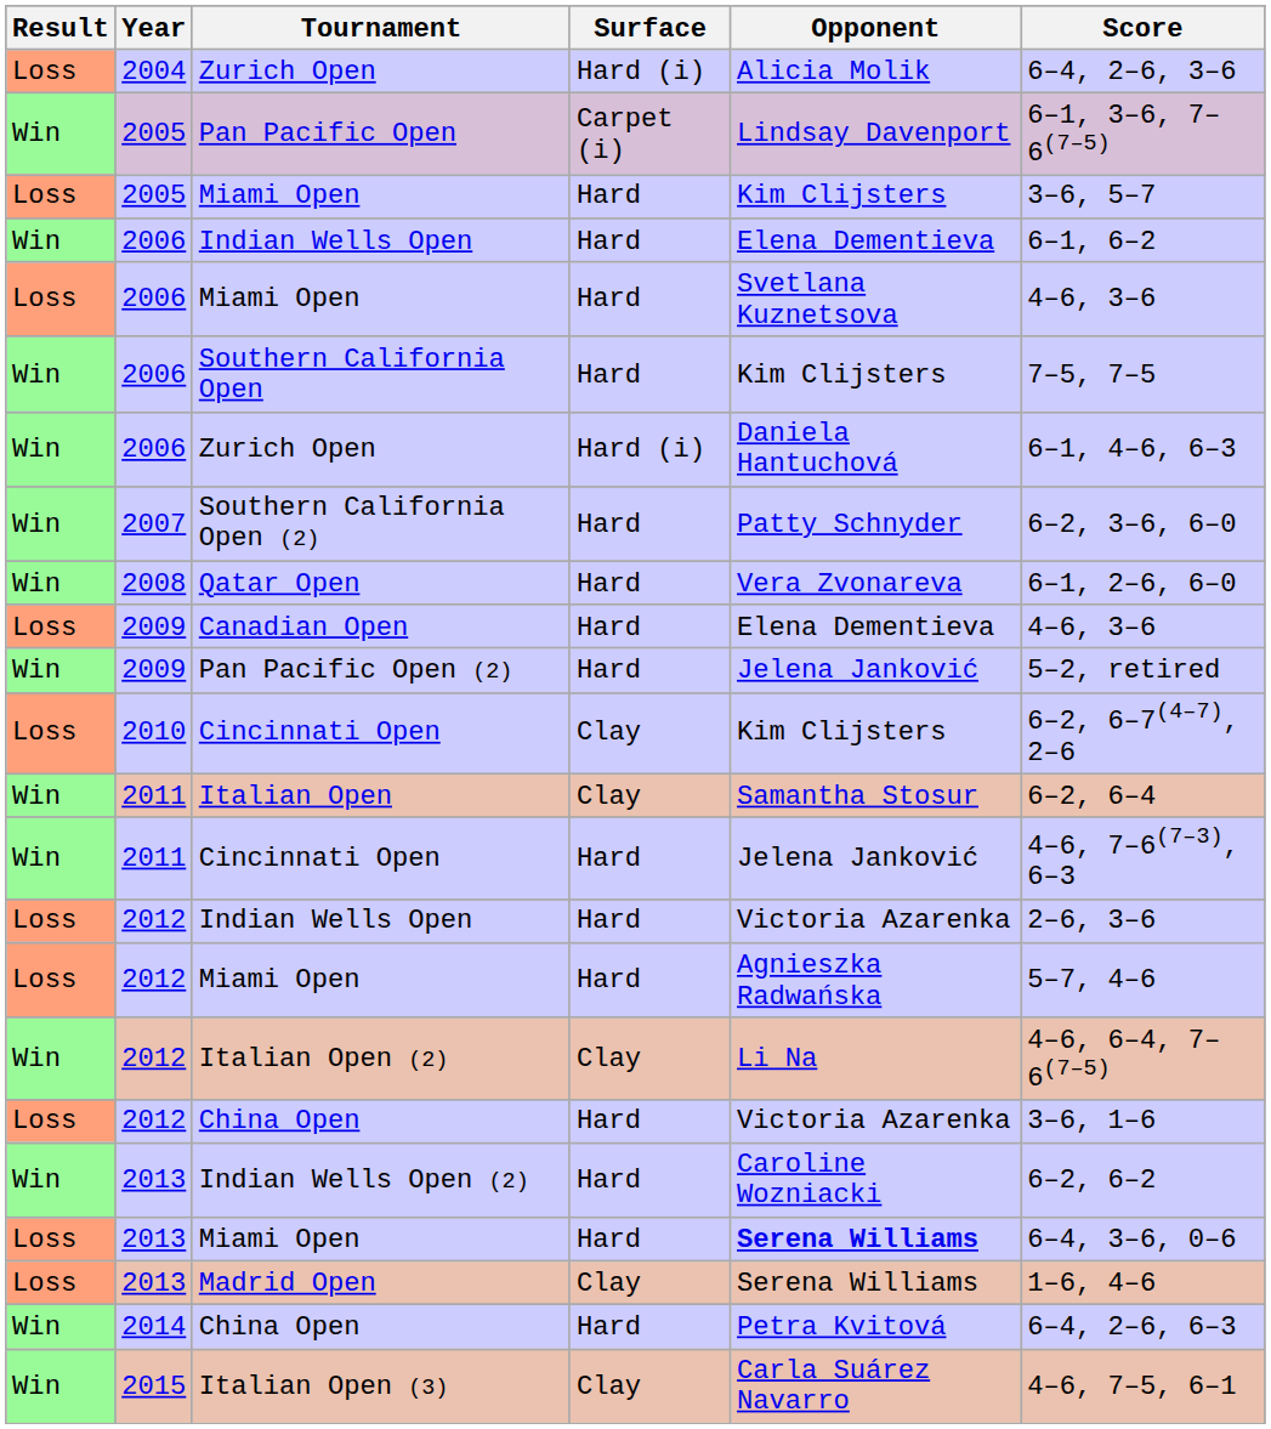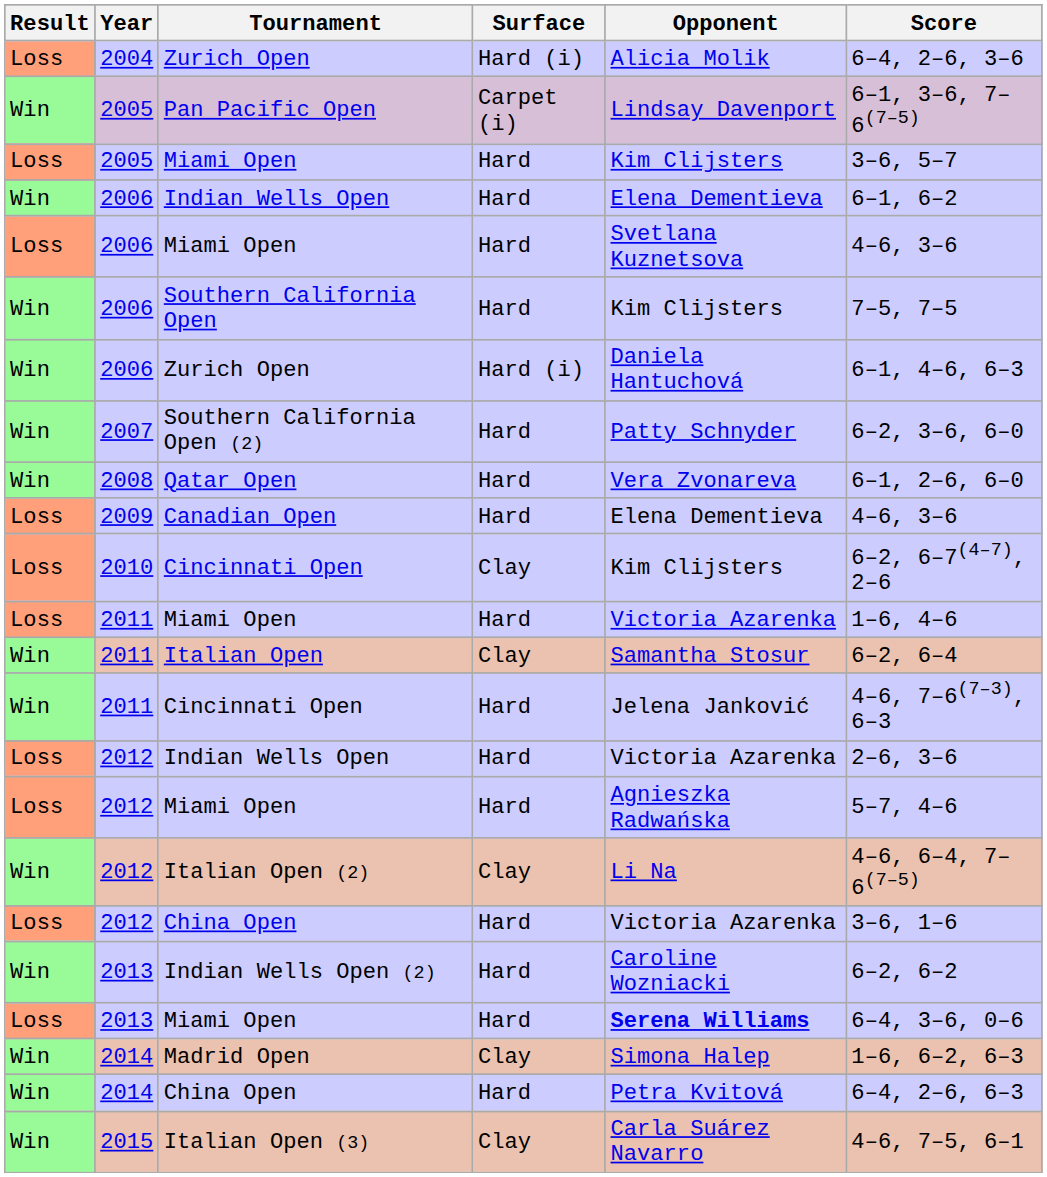 <table class="sortable wikitable">
 <tr>
 <th>Result</th>
 <th>Year</th>
 <th>Tournament</th>
 <th>Surface</th>
 <th>Opponent</th>
 <th>Score</th>
 </tr>
 <tr bgcolor=CCCCFF>
 <td bgcolor=FFA07A>Loss</td>
 <td><a href='#'>2004</a></td>
 <td><a href='#'>Zurich Open</a></td>
 <td>Hard (i)</td>
 <td> <a href='#'>Alicia Molik</a></td>
 <td>6–4, 2–6, 3–6</td>
 </tr>
 <tr bgcolor=thistle>
 <td bgcolor=98FB98>Win</td>
 <td><a href='#'>2005</a></td>
 <td><a href='#'>Pan Pacific Open</a></td>
 <td>Carpet (i)</td>
 <td> <a href='#'>Lindsay Davenport</a></td>
 <td>6–1, 3–6, 7–6<sup>(7–5)</sup></td>
 </tr>
 <tr bgcolor=CCCCFF>
 <td bgcolor=FFA07A>Loss</td>
 <td><a href='#'>2005</a></td>
 <td><a href='#'>Miami Open</a></td>
 <td>Hard</td>
 <td> <a href='#'>Kim Clijsters</a></td>
 <td>3–6, 5–7</td>
 </tr>
 <tr bgcolor=CCCCFF>
 <td bgcolor=98FB98>Win</td>
 <td><a href='#'>2006</a></td>
 <td><a href='#'>Indian Wells Open</a></td>
 <td>Hard</td>
 <td> <a href='#'>Elena Dementieva</a></td>
 <td>6–1, 6–2</td>
 </tr>
 <tr bgcolor=CCCCFF>
 <td bgcolor=FFA07A>Loss</td>
 <td><a href='#'>2006</a></td>
 <td>Miami Open</td>
 <td>Hard</td>
 <td> <a href='#'>Svetlana Kuznetsova</a></td>
 <td>4–6, 3–6</td>
 </tr>
 <tr bgcolor=CCCCFF>
 <td bgcolor=98FB98>Win</td>
 <td><a href='#'>2006</a></td>
 <td><a href='#'>Southern California Open</a></td>
 <td>Hard</td>
 <td> Kim Clijsters</td>
 <td>7–5, 7–5</td>
 </tr>
 <tr bgcolor=CCCCFF>
 <td bgcolor=98FB98>Win</td>
 <td><a href='#'>2006</a></td>
 <td>Zurich Open</td>
 <td>Hard (i)</td>
 <td> <a href='#'>Daniela Hantuchová</a></td>
 <td>6–1, 4–6, 6–3</td>
 </tr>
 <tr bgcolor=CCCCFF>
 <td bgcolor=98FB98>Win</td>
 <td><a href='#'>2007</a></td>
 <td>Southern California Open <small>(2)</small></td>
 <td>Hard</td>
 <td> <a href='#'>Patty Schnyder</a></td>
 <td>6–2, 3–6, 6–0</td>
 </tr>
 <tr bgcolor=CCCCFF>
 <td bgcolor=98FB98>Win</td>
 <td><a href='#'>2008</a></td>
 <td><a href='#'>Qatar Open</a></td>
 <td>Hard</td>
 <td> <a href='#'>Vera Zvonareva</a></td>
 <td>6–1, 2–6, 6–0</td>
 </tr>
 <tr bgcolor=CCCCFF>
 <td bgcolor=FFA07A>Loss</td>
 <td><a href='#'>2009</a></td>
 <td><a href='#'>Canadian Open</a></td>
 <td>Hard</td>
 <td> Elena Dementieva</td>
 <td>4–6, 3–6</td>
 </tr>
 <tr bgcolor=CCCCFF>
-<td bgcolor=98FB98>Win</td>
-<td><a href='#'>2009</a></td>
-<td>Pan Pacific Open <small>(2)</small></td>
-<td>Hard</td>
-<td> <a href='#'>Jelena Janković</a></td>
-<td>5–2, retired</td>
-</tr>
-<tr bgcolor=CCCCFF>
 <td bgcolor=FFA07A>Loss</td>
 <td><a href='#'>2010</a></td>
 <td><a href='#'>Cincinnati Open</a></td>
 <td>Clay</td>
 <td> Kim Clijsters</td>
 <td>6–2, 6–7<sup>(4–7)</sup>, 2–6</td>
+</tr>
+<tr bgcolor=CCCCFF>
+<td bgcolor=FFA07A>Loss</td>
+<td><a href='#'>2011</a></td>
+<td>Miami Open</td>
+<td>Hard</td>
+<td> <a href='#'>Victoria Azarenka</a></td>
+<td>1–6, 4–6</td>
 </tr>
 <tr bgcolor=EBC2AF>
 <td bgcolor=98FB98>Win</td>
 <td><a href='#'>2011</a></td>
 <td><a href='#'>Italian Open</a></td>
 <td>Clay</td>
 <td> <a href='#'>Samantha Stosur</a></td>
 <td>6–2, 6–4</td>
 </tr>
 <tr bgcolor=CCCCFF>
 <td bgcolor=98FB98>Win</td>
 <td><a href='#'>2011</a></td>
 <td>Cincinnati Open</td>
 <td>Hard</td>
 <td> Jelena Janković</td>
 <td>4–6, 7–6<sup>(7–3)</sup>, 6–3</td>
 </tr>
 <tr bgcolor=CCCCFF>
 <td bgcolor=FFA07A>Loss</td>
 <td><a href='#'>2012</a></td>
 <td>Indian Wells Open</td>
 <td>Hard</td>
 <td> Victoria Azarenka</td>
 <td>2–6, 3–6</td>
 </tr>
 <tr bgcolor=CCCCFF>
 <td bgcolor=FFA07A>Loss</td>
 <td><a href='#'>2012</a></td>
 <td>Miami Open</td>
 <td>Hard</td>
 <td> <a href='#'>Agnieszka Radwańska</a></td>
 <td>5–7, 4–6</td>
 </tr>
 <tr bgcolor=EBC2AF>
 <td bgcolor=98FB98>Win</td>
 <td><a href='#'>2012</a></td>
 <td>Italian Open <small>(2)</small></td>
 <td>Clay</td>
 <td> <a href='#'>Li Na</a></td>
 <td>4–6, 6–4, 7–6<sup>(7–5)</sup></td>
 </tr>
 <tr bgcolor=CCCCFF>
 <td bgcolor=FFA07A>Loss</td>
 <td><a href='#'>2012</a></td>
 <td><a href='#'>China Open</a></td>
 <td>Hard</td>
 <td> Victoria Azarenka</td>
 <td>3–6, 1–6</td>
 </tr>
 <tr bgcolor=CCCCFF>
 <td bgcolor=98FB98>Win</td>
 <td><a href='#'>2013</a></td>
 <td>Indian Wells Open <small>(2)</small></td>
 <td>Hard</td>
 <td> <a href='#'>Caroline Wozniacki</a></td>
 <td>6–2, 6–2</td>
 </tr>
 <tr bgcolor=CCCCFF>
 <td bgcolor=FFA07A>Loss</td>
 <td><a href='#'>2013</a></td>
 <td>Miami Open</td>
 <td>Hard</td>
 <td><strong> <a href='#'>Serena Williams</a></strong></td>
 <td>6–4, 3–6, 0–6</td>
 </tr>
 <tr bgcolor=EBC2AF>
-<td bgcolor=FFA07A>Loss</td>
-<td><a href='#'>2013</a></td>
-<td><a href='#'>Madrid Open</a></td>
+<td bgcolor=98fb98>Win</td>
+<td><a href='#'>2014</a></td>
+<td>Madrid Open</td>
 <td>Clay</td>
-<td> Serena Williams</td>
-<td>1–6, 4–6</td>
+<td> <a href='#'>Simona Halep</a></td>
+<td>1–6, 6–2, 6–3</td>
 </tr>
 <tr bgcolor=CCCCFF>
 <td bgcolor=98fb98>Win</td>
 <td><a href='#'>2014</a></td>
 <td>China Open</td>
 <td>Hard</td>
 <td> <a href='#'>Petra Kvitová</a></td>
 <td>6–4, 2–6, 6–3</td>
 </tr>
 <tr bgcolor=EBC2AF>
 <td bgcolor=98fb98>Win</td>
 <td><a href='#'>2015</a></td>
 <td>Italian Open <small>(3)</small></td>
 <td>Clay</td>
 <td> <a href='#'>Carla Suárez Navarro</a></td>
 <td>4–6, 7–5, 6–1</td>
 </tr>
 </table>
